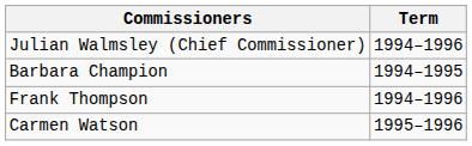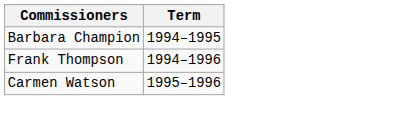 <table class="wikitable">
 <tr>
 <th>Commissioners</th>
 <th>Term</th>
-</tr>
-<tr>
-<td>Julian Walmsley (Chief Commissioner)</td>
-<td>1994–1996</td>
 </tr>
 <tr>
 <td>Barbara Champion</td>
 <td>1994–1995</td>
 </tr>
 <tr>
 <td>Frank Thompson</td>
 <td>1994–1996</td>
 </tr>
 <tr>
 <td>Carmen Watson</td>
 <td>1995–1996</td>
 </tr>
 </table>
